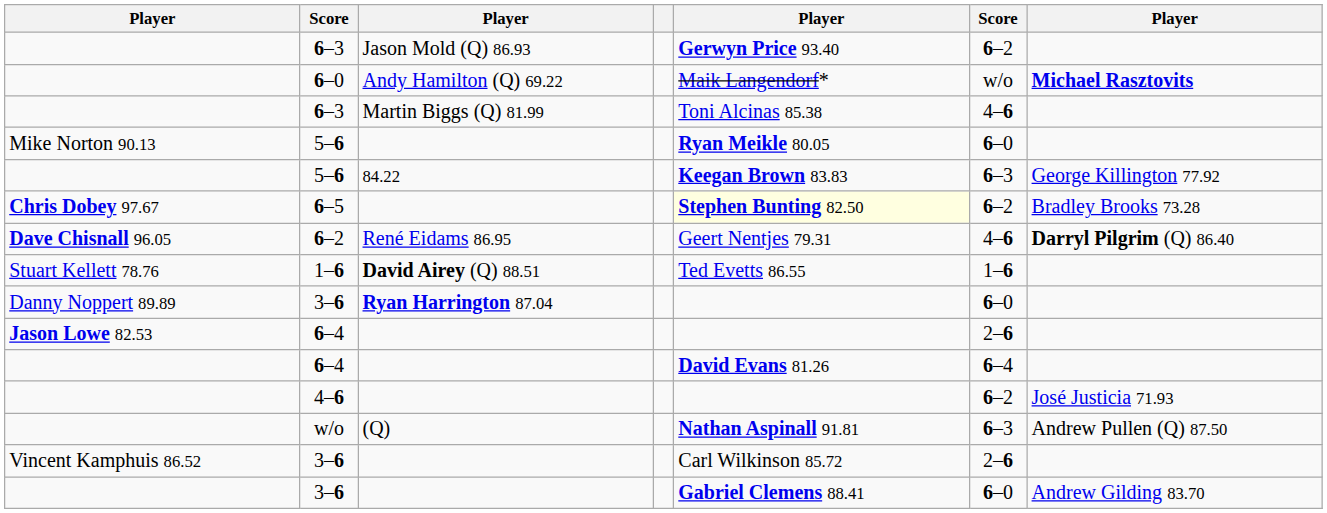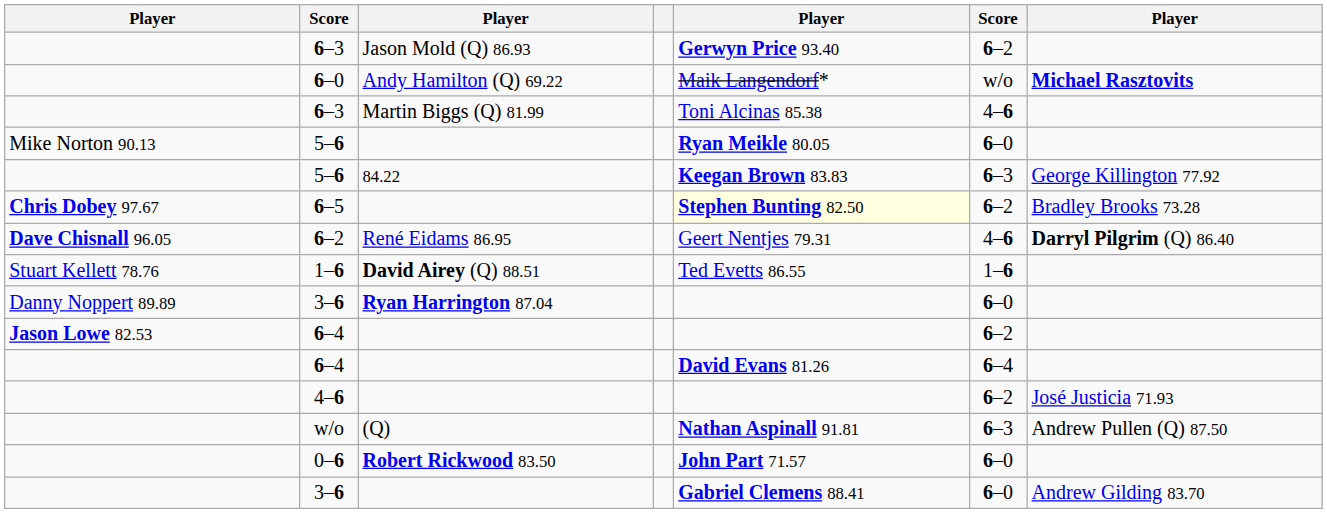 <table class="wikitable">
 <tr style="font-size:10pt;font-weight:bold">
 <th width=230>Player</th>
 <th width=40>Score</th>
 <th width=230>Player</th>
 <th width=10></th>
 <th width=230>Player</th>
 <th width=40>Score</th>
 <th width=230>Player</th>
 </tr>
 <tr>
 <td></td>
 <td align=center><strong>6</strong>–3</td>
 <td> Jason Mold (Q) <small><span>86.93</span></small></td>
 <td></td>
 <td> <strong><a href='#'>Gerwyn Price</a></strong> <small><span>93.40</span></small></td>
 <td align=center><strong>6</strong>–2</td>
 <td></td>
 </tr>
 <tr>
 <td></td>
 <td align=center><strong>6</strong>–0</td>
 <td> <a href='#'>Andy Hamilton</a> (Q) <small><span>69.22</span></small></td>
 <td></td>
 <td> <s><a href='#'>Maik Langendorf</a></s>*</td>
 <td align=center>w/o</td>
 <td> <strong><a href='#'>Michael Rasztovits</a></strong></td>
 </tr>
 <tr>
 <td></td>
 <td align=center><strong>6</strong>–3</td>
 <td> Martin Biggs (Q) <small><span>81.99</span></small></td>
 <td></td>
 <td> <a href='#'>Toni Alcinas</a> <small><span>85.38</span></small></td>
 <td align=center>4–<strong>6</strong></td>
 <td></td>
 </tr>
 <tr>
 <td> Mike Norton <small><span>90.13</span></small></td>
 <td align=center>5–<strong>6</strong></td>
 <td></td>
 <td></td>
 <td> <strong><a href='#'>Ryan Meikle</a></strong> <small><span>80.05</span></small></td>
 <td align=center><strong>6</strong>–0</td>
 <td></td>
 </tr>
 <tr>
 <td></td>
 <td align=center>5–<strong>6</strong></td>
 <td> <small><span>84.22</span></small></td>
 <td></td>
 <td> <strong><a href='#'>Keegan Brown</a></strong> <small><span>83.83</span></small></td>
 <td align=center><strong>6</strong>–3</td>
 <td> <a href='#'>George Killington</a> <small><span>77.92</span></small></td>
 </tr>
 <tr>
 <td> <strong><a href='#'>Chris Dobey</a></strong> <small><span>97.67</span></small></td>
 <td align=center><strong>6</strong>–5</td>
 <td></td>
 <td></td>
 <td style="background: lightyellow;"> <strong><a href='#'>Stephen Bunting</a></strong> <small><span>82.50</span></small></td>
 <td align=center><strong>6</strong>–2</td>
 <td> <a href='#'>Bradley Brooks</a> <small><span>73.28</span></small></td>
 </tr>
 <tr>
 <td> <strong><a href='#'>Dave Chisnall</a></strong> <small><span>96.05</span></small></td>
 <td align=center><strong>6</strong>–2</td>
 <td> <a href='#'>René Eidams</a> <small><span>86.95</span></small></td>
 <td></td>
 <td> <a href='#'>Geert Nentjes</a> <small><span>79.31</span></small></td>
 <td align=center>4–<strong>6</strong></td>
 <td> <strong>Darryl Pilgrim</strong> (Q) <small><span>86.40</span></small></td>
 </tr>
 <tr>
 <td> <a href='#'>Stuart Kellett</a> <small><span>78.76</span></small></td>
 <td align=center>1–<strong>6</strong></td>
 <td> <strong>David Airey</strong> (Q) <small><span>88.51</span></small></td>
 <td></td>
 <td> <a href='#'>Ted Evetts</a> <small><span>86.55</span></small></td>
 <td align=center>1–<strong>6</strong></td>
 <td></td>
 </tr>
 <tr>
 <td> <a href='#'>Danny Noppert</a> <small><span>89.89</span></small></td>
 <td align=center>3–<strong>6</strong></td>
 <td> <strong><a href='#'>Ryan Harrington</a></strong> <small><span>87.04</span></small></td>
 <td></td>
 <td></td>
 <td align=center><strong>6</strong>–0</td>
 <td></td>
 </tr>
 <tr>
 <td> <strong><a href='#'>Jason Lowe</a></strong> <small><span>82.53</span></small></td>
 <td align=center><strong>6</strong>–4</td>
 <td></td>
 <td></td>
 <td></td>
-<td align=center>2–<strong>6</strong></td>
+<td align=center><strong>6</strong>–2</td>
 <td></td>
 </tr>
 <tr>
 <td></td>
 <td align=center><strong>6</strong>–4</td>
 <td></td>
 <td></td>
 <td> <strong><a href='#'>David Evans</a></strong> <small><span>81.26</span></small></td>
 <td align=center><strong>6</strong>–4</td>
 <td></td>
 </tr>
 <tr>
 <td></td>
 <td align=center>4–<strong>6</strong></td>
 <td></td>
 <td></td>
 <td></td>
 <td align=center><strong>6</strong>–2</td>
 <td> <a href='#'>José Justicia</a> <small><span>71.93</span></small></td>
 </tr>
 <tr>
 <td></td>
 <td align=center>w/o</td>
 <td> (Q)</td>
 <td></td>
 <td> <strong><a href='#'>Nathan Aspinall</a></strong> <small><span>91.81</span></small></td>
 <td align=center><strong>6</strong>–3</td>
 <td> Andrew Pullen (Q) <small><span>87.50</span></small></td>
 </tr>
 <tr>
-<td> Vincent Kamphuis <small><span>86.52</span></small></td>
-<td align=center>3–<strong>6</strong></td>
 <td></td>
+<td align=center>0–<strong>6</strong></td>
+<td> <strong><a href='#'>Robert Rickwood</a></strong> <small><span>83.50</span></small></td>
 <td></td>
-<td> Carl Wilkinson <small><span>85.72</span></small></td>
-<td align=center>2–<strong>6</strong></td>
+<td> <strong><a href='#'>John Part</a></strong> <small><span>71.57</span></small></td>
+<td align=center><strong>6</strong>–0</td>
 <td></td>
 </tr>
 <tr>
 <td></td>
 <td align=center>3–<strong>6</strong></td>
 <td></td>
 <td></td>
 <td> <strong><a href='#'>Gabriel Clemens</a></strong> <small><span>88.41</span></small></td>
 <td align=center><strong>6</strong>–0</td>
 <td> <a href='#'>Andrew Gilding</a> <small><span>83.70</span></small></td>
 </tr>
 </table>
